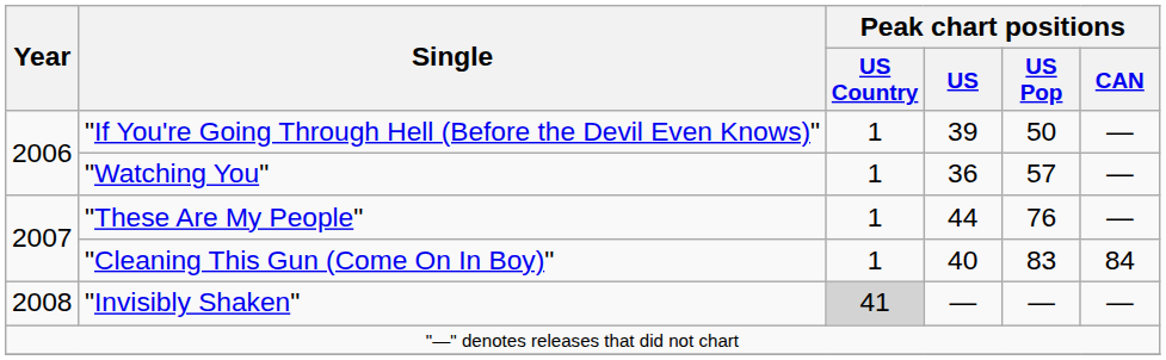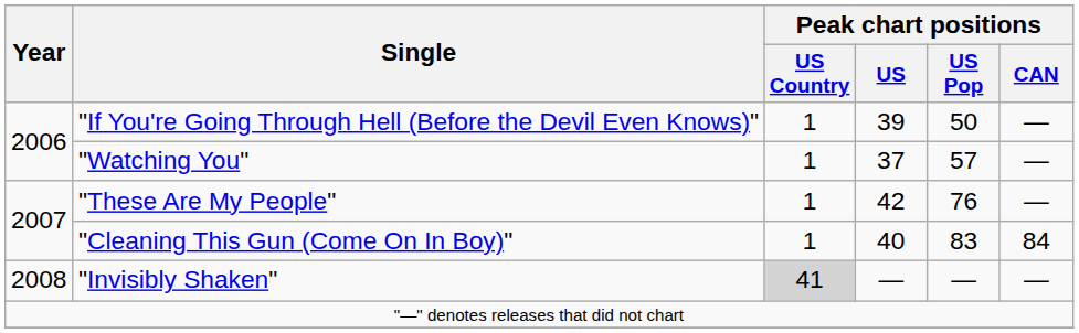 <table class="wikitable" style="text-align:center;">
 <tr>
 <th rowspan="2">Year</th>
 <th rowspan="2">Single</th>
 <th colspan="4">Peak chart positions</th>
 </tr>
 <tr style="font-size:smaller;">
 <th width="40"><a href='#'>US Country</a></th>
 <th width="40"><a href='#'>US</a></th>
 <th width="40"><a href='#'>US<br>Pop</a></th>
 <th width="40"><a href='#'>CAN</a></th>
 </tr>
 <tr>
 <td rowspan="2">2006</td>
 <td align="left">"<a href='#'>If You're Going Through Hell (Before the Devil Even Knows)</a>"</td>
 <td>1</td>
 <td>39</td>
 <td>50</td>
 <td>—</td>
 </tr>
 <tr>
 <td align="left">"<a href='#'>Watching You</a>"</td>
 <td>1</td>
-<td>36</td>
+<td>37</td>
 <td>57</td>
 <td>—</td>
 </tr>
 <tr>
 <td rowspan="2">2007</td>
 <td align="left">"<a href='#'>These Are My People</a>"</td>
 <td>1</td>
-<td>44</td>
+<td>42</td>
 <td>76</td>
 <td>—</td>
 </tr>
 <tr>
 <td align="left">"<a href='#'>Cleaning This Gun (Come On In Boy)</a>"</td>
 <td>1</td>
 <td>40</td>
 <td>83</td>
 <td>84</td>
 </tr>
 <tr>
 <td>2008</td>
 <td align="left">"<a href='#'>Invisibly Shaken</a>"</td>
 <td style="background: lightgrey;">41</td>
 <td>—</td>
 <td>—</td>
 <td>—</td>
 </tr>
 <tr>
 <td colspan="10" style="font-size:8pt">"—" denotes releases that did not chart</td>
 </tr>
 <tr>
 </tr>
 </table>
